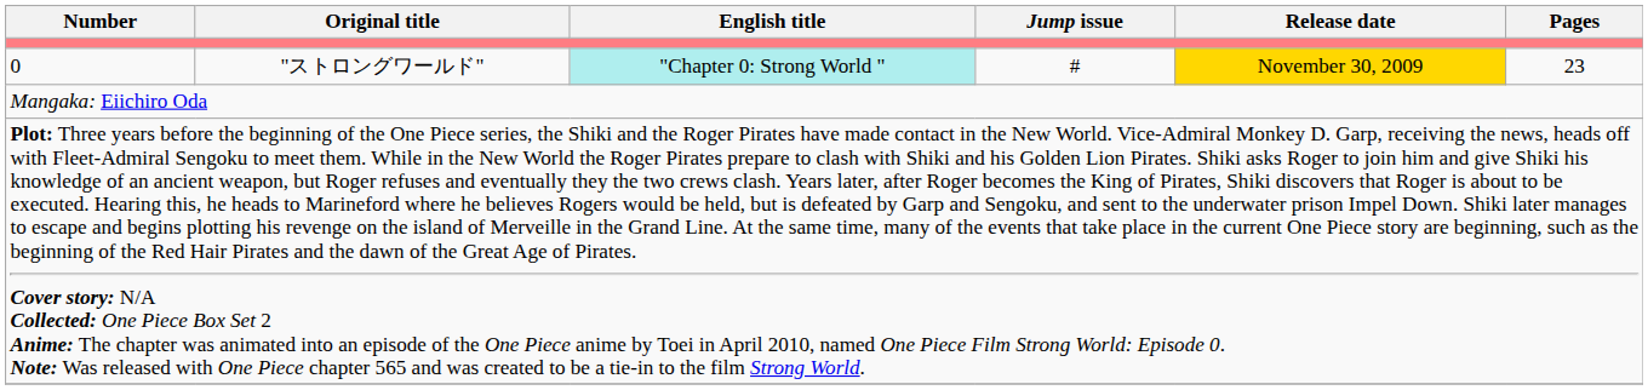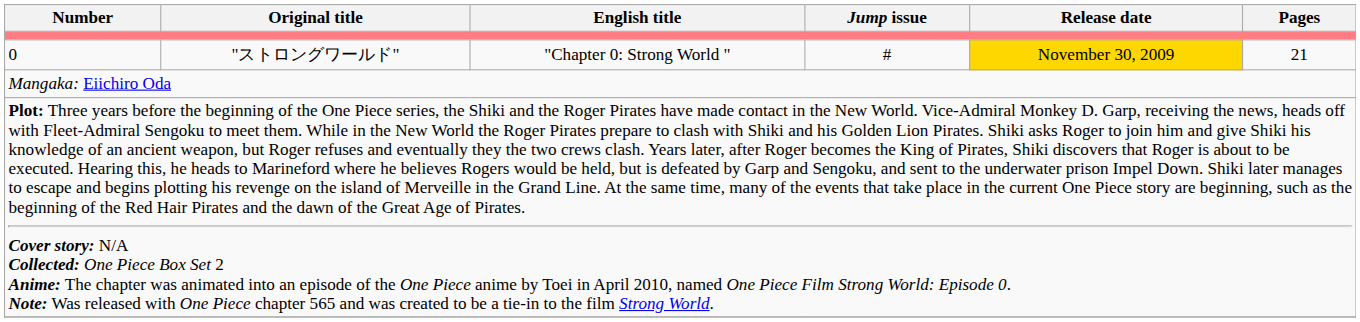 <table class="wikitable" style="width:100%;">
 <tr>
 <th>Number</th>
 <th>Original title</th>
 <th>English title</th>
 <th><em>Jump</em> issue</th>
 <th>Release date</th>
 <th>Pages</th>
 </tr>
 <tr>
 <td colspan="6" style="background:#ff7d83;"></td>
 </tr>
 <tr>
 <td>0</td>
 <td style="text-align:center;">"ストロングワールド"</td>
-<td style="background: paleturquoise; text-align:center;">"Chapter 0: Strong World "</td>
+<td style="text-align:center;">"Chapter 0: Strong World "</td>
 <td style="text-align:center;">#</td>
 <td style="background: gold; text-align:center;">November 30, 2009</td>
-<td style="text-align:center;">23</td>
+<td style="text-align:center;">21</td>
 </tr>
 <tr>
 <td colspan="6"><em>Mangaka:</em> <a href='#'>Eiichiro Oda</a></td>
 </tr>
 <tr>
 <td colspan="6"><strong>Plot:</strong> Three years before the beginning of the One Piece series, the Shiki and the Roger Pirates have made contact in the New World. Vice-Admiral Monkey D. Garp, receiving the news, heads off with Fleet-Admiral Sengoku to meet them. While in the New World the Roger Pirates prepare to clash with Shiki and his Golden Lion Pirates. Shiki asks Roger to join him and give Shiki his knowledge of an ancient weapon, but Roger refuses and eventually they the two crews clash. Years later, after Roger becomes the King of Pirates, Shiki discovers that Roger is about to be executed. Hearing this, he heads to Marineford where he believes Rogers would be held, but is defeated by Garp and Sengoku, and sent to the underwater prison Impel Down. Shiki later manages to escape and begins plotting his revenge on the island of Merveille in the Grand Line. At the same time, many of the events that take place in the current One Piece story are beginning, such as the beginning of the Red Hair Pirates and the dawn of the Great Age of Pirates.<hr><strong><em>Cover story:</em></strong> N/A<br><strong><em>Collected:</em></strong> <em>One Piece Box Set</em> 2<br><strong><em>Anime:</em></strong> The chapter was animated into an episode of the <em>One Piece</em> anime by Toei in April 2010, named <em>One Piece Film Strong World: Episode 0</em>.<br><strong><em>Note:</em></strong> Was released with <em>One Piece</em> chapter 565 and was created to be a tie-in to the film <em><a href='#'>Strong World</a></em>.</td>
 </tr>
 <tr>
 </tr>
 </table>
